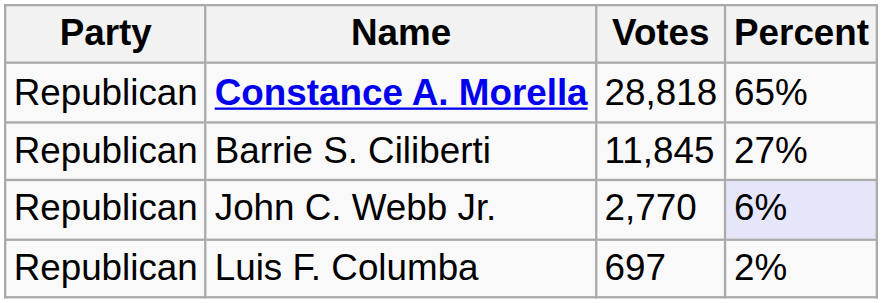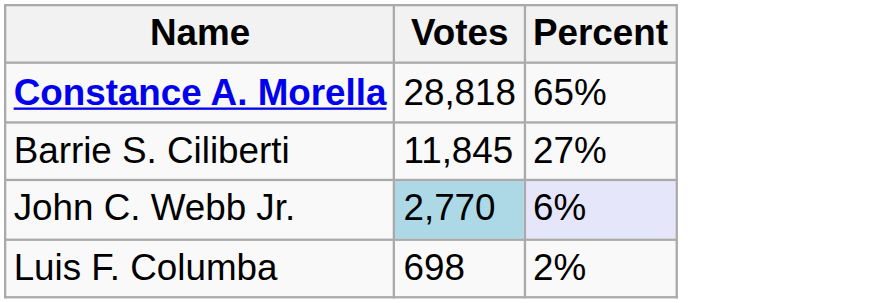 <table class="wikitable">
 <tr>
-<th>Party</th>
 <th>Name</th>
 <th>Votes</th>
 <th>Percent</th>
 </tr>
 <tr>
-<td>Republican</td>
 <td><strong><a href='#'>Constance A. Morella</a></strong></td>
 <td>28,818</td>
 <td>65%</td>
 </tr>
 <tr>
-<td>Republican</td>
 <td>Barrie S. Ciliberti</td>
 <td>11,845</td>
 <td>27%</td>
 </tr>
 <tr>
-<td>Republican</td>
 <td>John C. Webb Jr.</td>
-<td>2,770</td>
+<td style="background: lightblue;">2,770</td>
 <td style="background: lavender;">6%</td>
 </tr>
 <tr>
-<td>Republican</td>
 <td>Luis F. Columba</td>
-<td>697</td>
+<td>698</td>
 <td>2%</td>
 </tr>
 </table>
